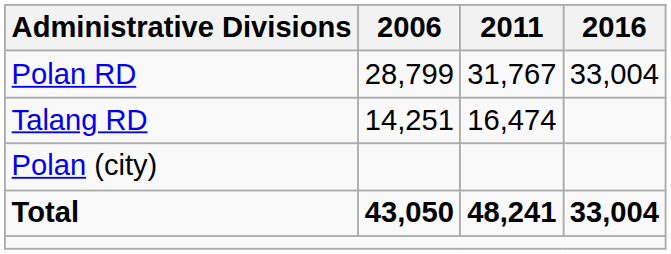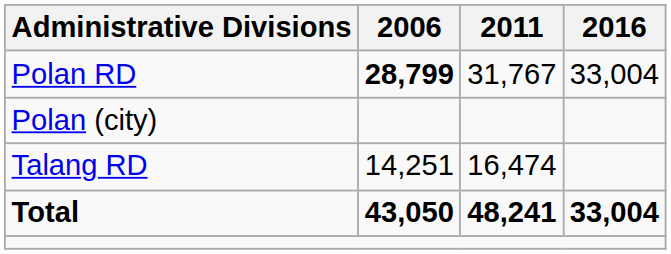 <table class="wikitable">
 <tr>
 <th>Administrative Divisions</th>
 <th>2006</th>
 <th>2011</th>
 <th>2016</th>
 </tr>
 <tr>
 <td><a href='#'>Polan RD</a></td>
-<td style="text-align: right;">28,799</td>
+<td style="text-align: right;"><strong>28,799</strong></td>
 <td style="text-align: right;">31,767</td>
 <td style="text-align: right;">33,004</td>
+</tr>
+<tr>
+<td><a href='#'>Polan</a> (city)</td>
+<td style="text-align: right;"></td>
+<td style="text-align: right;"></td>
+<td style="text-align: right;"></td>
 </tr>
 <tr>
 <td><a href='#'>Talang RD</a></td>
 <td style="text-align: right;">14,251</td>
 <td style="text-align: right;">16,474</td>
-<td style="text-align: right;"></td>
-</tr>
-<tr>
-<td><a href='#'>Polan</a> (city)</td>
-<td style="text-align: right;"></td>
-<td style="text-align: right;"></td>
 <td style="text-align: right;"></td>
 </tr>
 <tr>
 <td><strong>Total</strong></td>
 <td style="text-align: right;"><strong>43,050</strong></td>
 <td style="text-align: right;"><strong>48,241</strong></td>
 <td style="text-align: right;"><strong>33,004</strong></td>
 </tr>
 <tr>
 <td colspan=4></td>
 </tr>
 </table>
